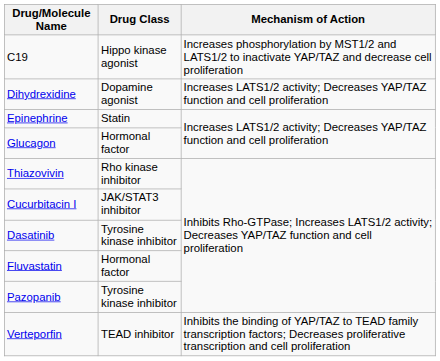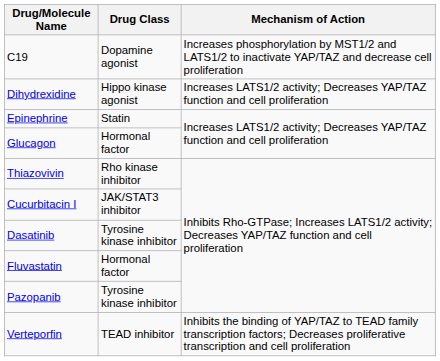 <table class="wikitable">
 <tr>
 <th>Drug/Molecule Name</th>
 <th>Drug Class</th>
 <th>Mechanism of Action</th>
 </tr>
 <tr>
 <td>C19</td>
-<td>Hippo kinase agonist</td>
+<td>Dopamine agonist</td>
 <td>Increases phosphorylation by MST1/2 and LATS1/2 to inactivate YAP/TAZ and decrease cell proliferation</td>
 </tr>
 <tr>
 <td><a href='#'>Dihydrexidine</a></td>
-<td>Dopamine agonist</td>
+<td>Hippo kinase agonist</td>
 <td>Increases LATS1/2 activity; Decreases YAP/TAZ function and cell proliferation</td>
 </tr>
 <tr>
 <td><a href='#'>Epinephrine</a></td>
 <td>Statin</td>
 <td rowspan="2">Increases LATS1/2 activity; Decreases YAP/TAZ function and cell proliferation</td>
 </tr>
 <tr>
 <td><a href='#'>Glucagon</a></td>
 <td>Hormonal factor</td>
 </tr>
 <tr>
 <td><a href='#'>Thiazovivin</a></td>
 <td>Rho kinase inhibitor</td>
 <td rowspan="5">Inhibits Rho-GTPase; Increases LATS1/2 activity; Decreases YAP/TAZ function and cell proliferation</td>
 </tr>
 <tr>
 <td><a href='#'>Cucurbitacin I</a></td>
 <td>JAK/STAT3 inhibitor</td>
 </tr>
 <tr>
 <td><a href='#'>Dasatinib</a></td>
 <td>Tyrosine kinase inhibitor</td>
 </tr>
 <tr>
 <td><a href='#'>Fluvastatin</a></td>
 <td>Hormonal factor</td>
 </tr>
 <tr>
 <td><a href='#'>Pazopanib</a></td>
 <td>Tyrosine kinase inhibitor</td>
 </tr>
 <tr>
 <td><a href='#'>Verteporfin</a></td>
 <td>TEAD inhibitor</td>
 <td>Inhibits the binding of YAP/TAZ to TEAD family transcription factors; Decreases proliferative transcription and cell proliferation</td>
 </tr>
 </table>
